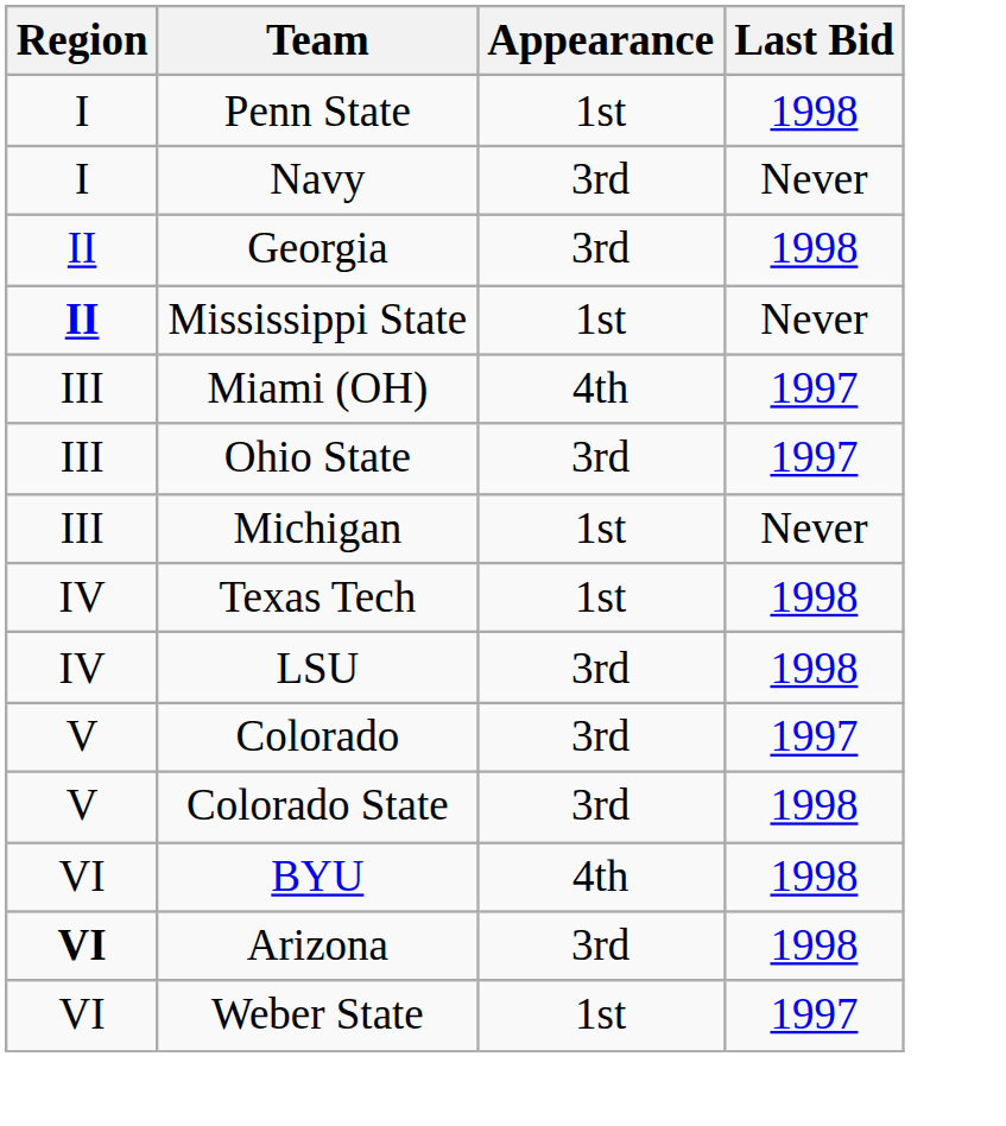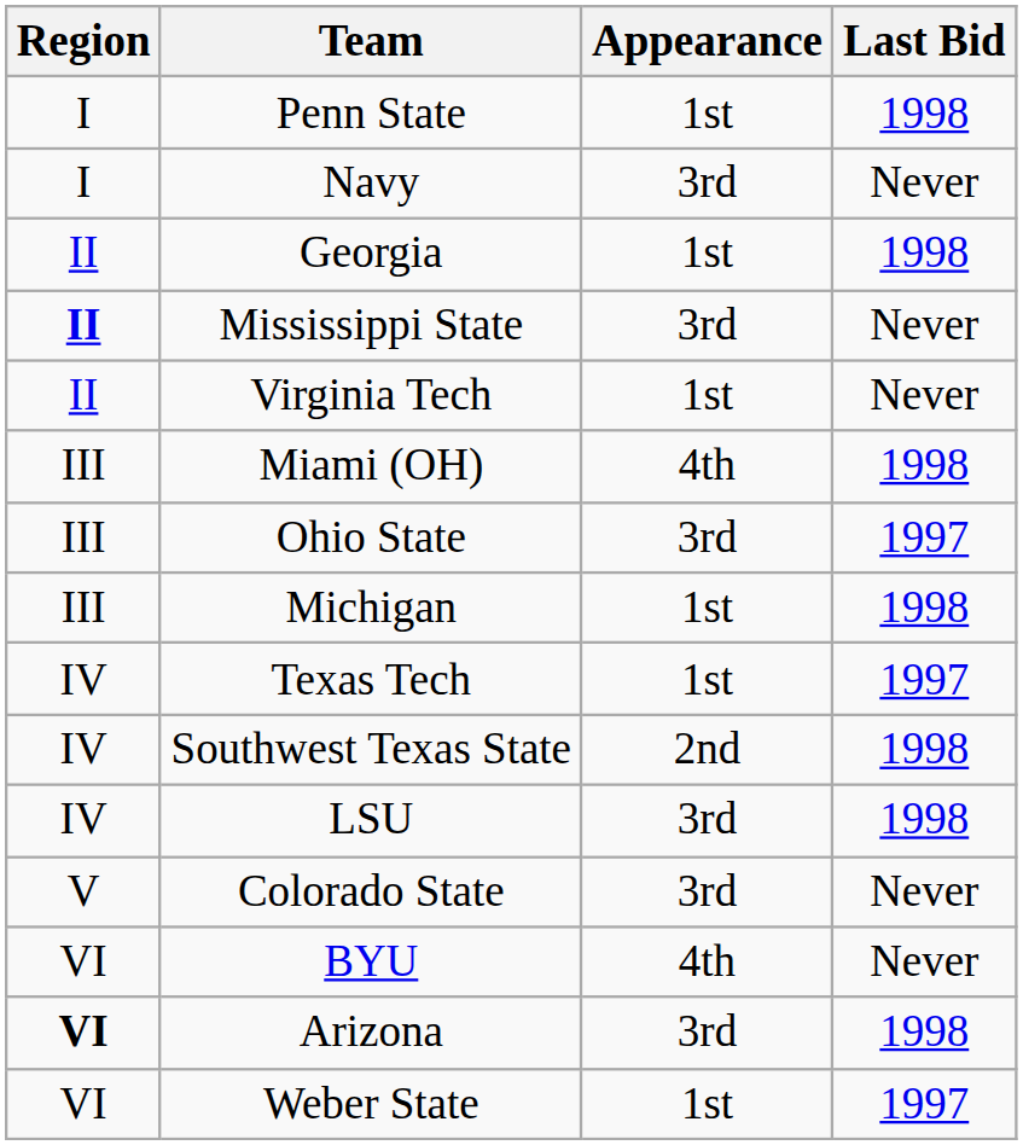 <table class="wikitable sortable" style="text-align:center">
 <tr>
 <th>Region</th>
 <th>Team</th>
 <th>Appearance</th>
 <th>Last Bid</th>
 </tr>
 <tr>
 <td>I</td>
 <td>Penn State</td>
 <td>1st</td>
 <td><a href='#'>1998</a></td>
 </tr>
 <tr>
 <td>I</td>
 <td>Navy</td>
 <td>3rd</td>
 <td>Never</td>
 </tr>
 <tr>
 <td><a href='#'>II</a></td>
 <td>Georgia</td>
-<td>3rd</td>
+<td>1st</td>
 <td><a href='#'>1998</a></td>
 </tr>
 <tr>
 <td><strong><a href='#'>II</a></strong></td>
 <td>Mississippi State</td>
+<td>3rd</td>
+<td>Never</td>
+</tr>
+<tr>
+<td><a href='#'>II</a></td>
+<td>Virginia Tech</td>
 <td>1st</td>
 <td>Never</td>
 </tr>
 <tr>
 <td>III</td>
 <td>Miami (OH)</td>
 <td>4th</td>
-<td><a href='#'>1997</a></td>
+<td><a href='#'>1998</a></td>
 </tr>
 <tr>
 <td>III</td>
 <td>Ohio State</td>
 <td>3rd</td>
 <td><a href='#'>1997</a></td>
 </tr>
 <tr>
 <td>III</td>
 <td>Michigan</td>
 <td>1st</td>
-<td>Never</td>
+<td><a href='#'>1998</a></td>
 </tr>
 <tr>
 <td>IV</td>
 <td>Texas Tech</td>
 <td>1st</td>
+<td><a href='#'>1997</a></td>
+</tr>
+<tr>
+<td>IV</td>
+<td>Southwest Texas State</td>
+<td>2nd</td>
 <td><a href='#'>1998</a></td>
 </tr>
 <tr>
 <td>IV</td>
 <td>LSU</td>
 <td>3rd</td>
 <td><a href='#'>1998</a></td>
 </tr>
 <tr>
 <td>V</td>
-<td>Colorado</td>
-<td>3rd</td>
-<td><a href='#'>1997</a></td>
-</tr>
-<tr>
-<td>V</td>
 <td>Colorado State</td>
 <td>3rd</td>
-<td><a href='#'>1998</a></td>
+<td>Never</td>
 </tr>
 <tr>
 <td>VI</td>
 <td><a href='#'>BYU</a></td>
 <td>4th</td>
-<td><a href='#'>1998</a></td>
+<td>Never</td>
 </tr>
 <tr>
 <td><strong>VI</strong></td>
 <td>Arizona</td>
 <td>3rd</td>
 <td><a href='#'>1998</a></td>
 </tr>
 <tr>
 <td>VI</td>
 <td>Weber State</td>
 <td>1st</td>
 <td><a href='#'>1997</a></td>
 </tr>
 </table>
